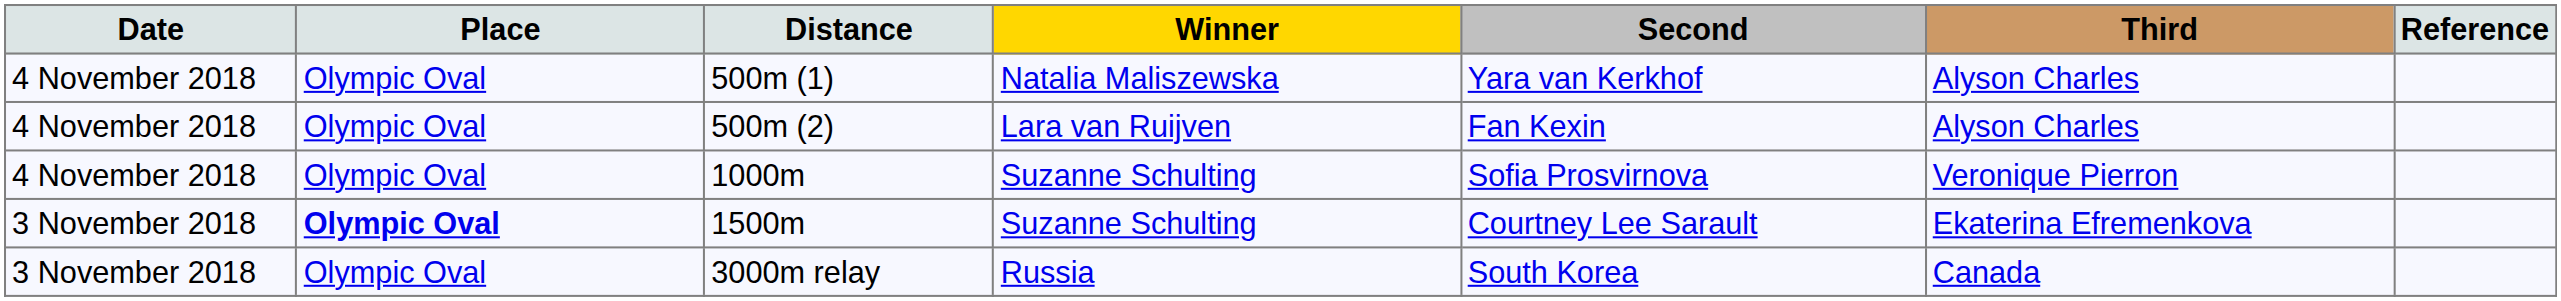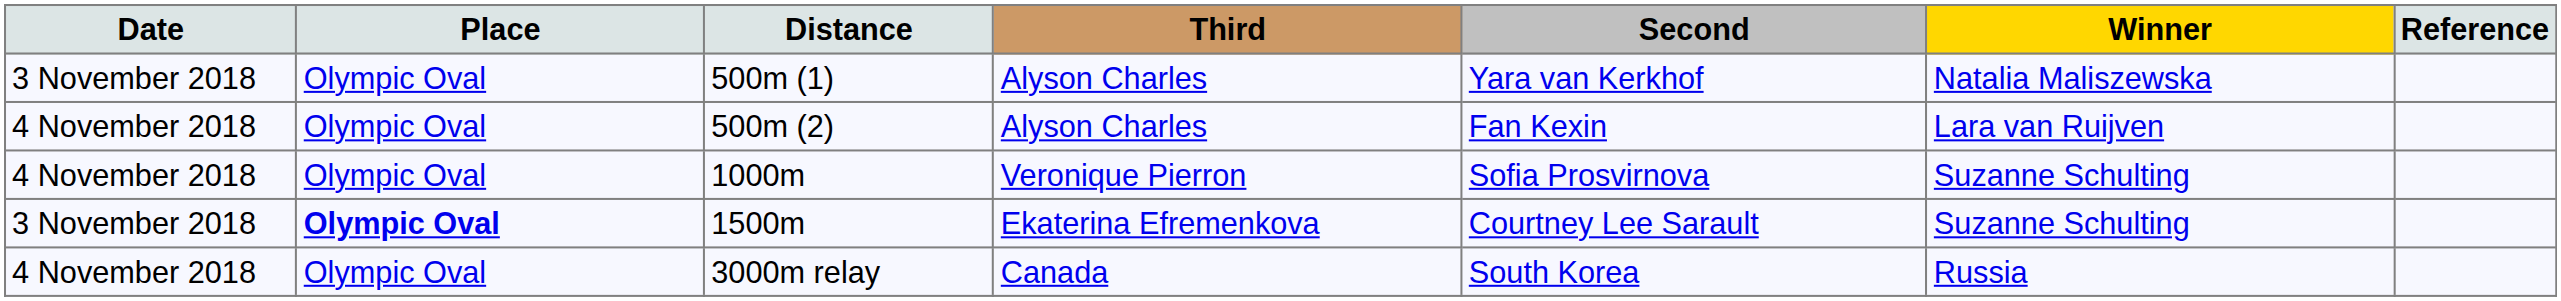 <table bgcolor="#f7f8ff" cellpadding="3" cellspacing="0" border="1" style="font-size: 95%; border: gray solid 1px; border-collapse: collapse;">
 <tr bgcolor="#cccccc" (1>
 <td width="150" align="center" bgcolor="#dce5e5"><strong>Date</strong></td>
 <td width="220" align="center" bgcolor="#dce5e5"><strong>Place</strong></td>
 <td width="150" align="center" bgcolor="#dce5e5"><strong>Distance</strong></td>
+<td width="250" align="center" bgcolor="#cc9966"><strong>Third</strong></td>
+<td align="center" bgcolor="silver" width="250"><strong>Second</strong></td>
 <td align="center" bgcolor="gold" width="250"><strong>Winner</strong></td>
-<td align="center" bgcolor="silver" width="250"><strong>Second</strong></td>
-<td width="250" align="center" bgcolor="#cc9966"><strong>Third</strong></td>
 <td width="30" align="center" bgcolor="#dce5e5"><strong>Reference</strong></td>
 </tr>
 <tr align="left">
-<td>4 November 2018</td>
+<td>3 November 2018</td>
 <td><a href='#'>Olympic Oval</a></td>
 <td>500m (1)</td>
+<td> <a href='#'>Alyson Charles</a></td>
+<td> <a href='#'>Yara van Kerkhof</a></td>
 <td> <a href='#'>Natalia Maliszewska</a></td>
-<td> <a href='#'>Yara van Kerkhof</a></td>
-<td> <a href='#'>Alyson Charles</a></td>
 <td></td>
 </tr>
 <tr align="left">
 <td>4 November 2018</td>
 <td><a href='#'>Olympic Oval</a></td>
 <td>500m (2)</td>
+<td> <a href='#'>Alyson Charles</a></td>
+<td> <a href='#'>Fan Kexin</a></td>
 <td> <a href='#'>Lara van Ruijven</a></td>
-<td> <a href='#'>Fan Kexin</a></td>
-<td> <a href='#'>Alyson Charles</a></td>
 <td></td>
 </tr>
 <tr align="left">
 <td>4 November 2018</td>
 <td><a href='#'>Olympic Oval</a></td>
 <td>1000m</td>
+<td> <a href='#'>Veronique Pierron</a></td>
+<td> <a href='#'>Sofia Prosvirnova</a></td>
 <td> <a href='#'>Suzanne Schulting</a></td>
-<td> <a href='#'>Sofia Prosvirnova</a></td>
-<td> <a href='#'>Veronique Pierron</a></td>
 <td></td>
 </tr>
 <tr align="left">
 <td>3 November 2018</td>
 <td><strong><a href='#'>Olympic Oval</a></strong></td>
 <td>1500m</td>
+<td> <a href='#'>Ekaterina Efremenkova</a></td>
+<td> <a href='#'>Courtney Lee Sarault</a></td>
 <td> <a href='#'>Suzanne Schulting</a></td>
-<td> <a href='#'>Courtney Lee Sarault</a></td>
-<td> <a href='#'>Ekaterina Efremenkova</a></td>
 <td></td>
 </tr>
 <tr align="left">
-<td>3 November 2018</td>
+<td>4 November 2018</td>
 <td><a href='#'>Olympic Oval</a></td>
 <td>3000m relay</td>
+<td> <a href='#'>Canada</a></td>
+<td> <a href='#'>South Korea</a></td>
 <td> <a href='#'>Russia</a></td>
-<td> <a href='#'>South Korea</a></td>
-<td> <a href='#'>Canada</a></td>
 <td></td>
 </tr>
 </table>
